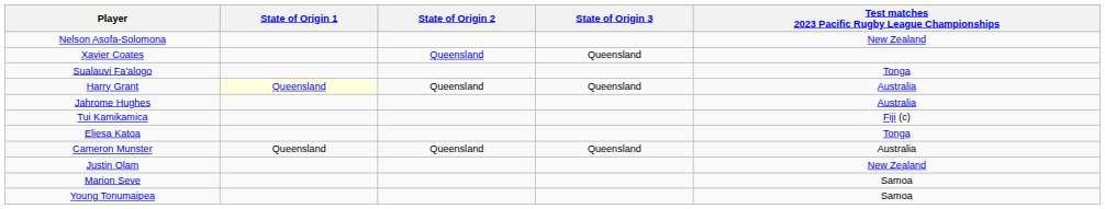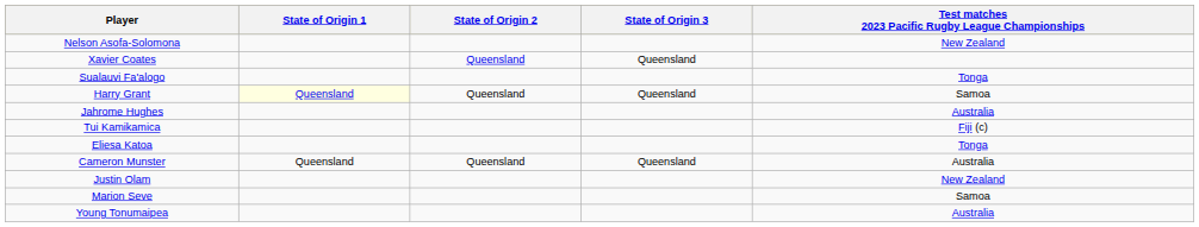 <table class="wikitable"  style="text-align: center; width:100%; font-size:90%;">
 <tr style="background:#bdb76b;">
 <th>Player</th>
 <th><a href='#'>State of Origin 1</a></th>
 <th><a href='#'>State of Origin 2</a></th>
 <th><a href='#'>State of Origin 3</a></th>
 <th><a href='#'>Test matches</a><br><a href='#'>2023 Pacific Rugby League Championships</a></th>
 </tr>
 <tr>
 <td><a href='#'>Nelson Asofa-Solomona</a></td>
 <td></td>
 <td></td>
 <td></td>
 <td><a href='#'>New Zealand</a></td>
 </tr>
 <tr>
 <td><a href='#'>Xavier Coates</a></td>
 <td></td>
 <td><a href='#'>Queensland</a></td>
 <td>Queensland</td>
 <td></td>
 </tr>
 <tr>
 <td><a href='#'>Sualauvi Fa'alogo</a></td>
 <td></td>
 <td></td>
 <td></td>
 <td><a href='#'>Tonga</a></td>
 </tr>
 <tr>
 <td><a href='#'>Harry Grant</a></td>
 <td style="background: lightyellow;"><a href='#'>Queensland</a></td>
 <td>Queensland</td>
 <td>Queensland</td>
-<td><a href='#'>Australia</a></td>
+<td>Samoa</td>
 </tr>
 <tr>
 <td><a href='#'>Jahrome Hughes</a></td>
 <td></td>
 <td></td>
 <td></td>
 <td><a href='#'>Australia</a></td>
 </tr>
 <tr>
 <td><a href='#'>Tui Kamikamica</a></td>
 <td></td>
 <td></td>
 <td></td>
 <td><a href='#'>Fiji</a> (c)</td>
 </tr>
 <tr>
 <td><a href='#'>Eliesa Katoa</a></td>
 <td></td>
 <td></td>
 <td></td>
 <td><a href='#'>Tonga</a></td>
 </tr>
 <tr>
 <td><a href='#'>Cameron Munster</a></td>
 <td>Queensland</td>
 <td>Queensland</td>
 <td>Queensland</td>
 <td>Australia</td>
 </tr>
 <tr>
 <td><a href='#'>Justin Olam</a></td>
 <td></td>
 <td></td>
 <td></td>
 <td><a href='#'>New Zealand</a></td>
 </tr>
 <tr>
 <td><a href='#'>Marion Seve</a></td>
 <td></td>
 <td></td>
 <td></td>
 <td>Samoa</td>
 </tr>
 <tr>
 <td><a href='#'>Young Tonumaipea</a></td>
 <td></td>
 <td></td>
 <td></td>
-<td>Samoa</td>
+<td><a href='#'>Australia</a></td>
 </tr>
 </table>
